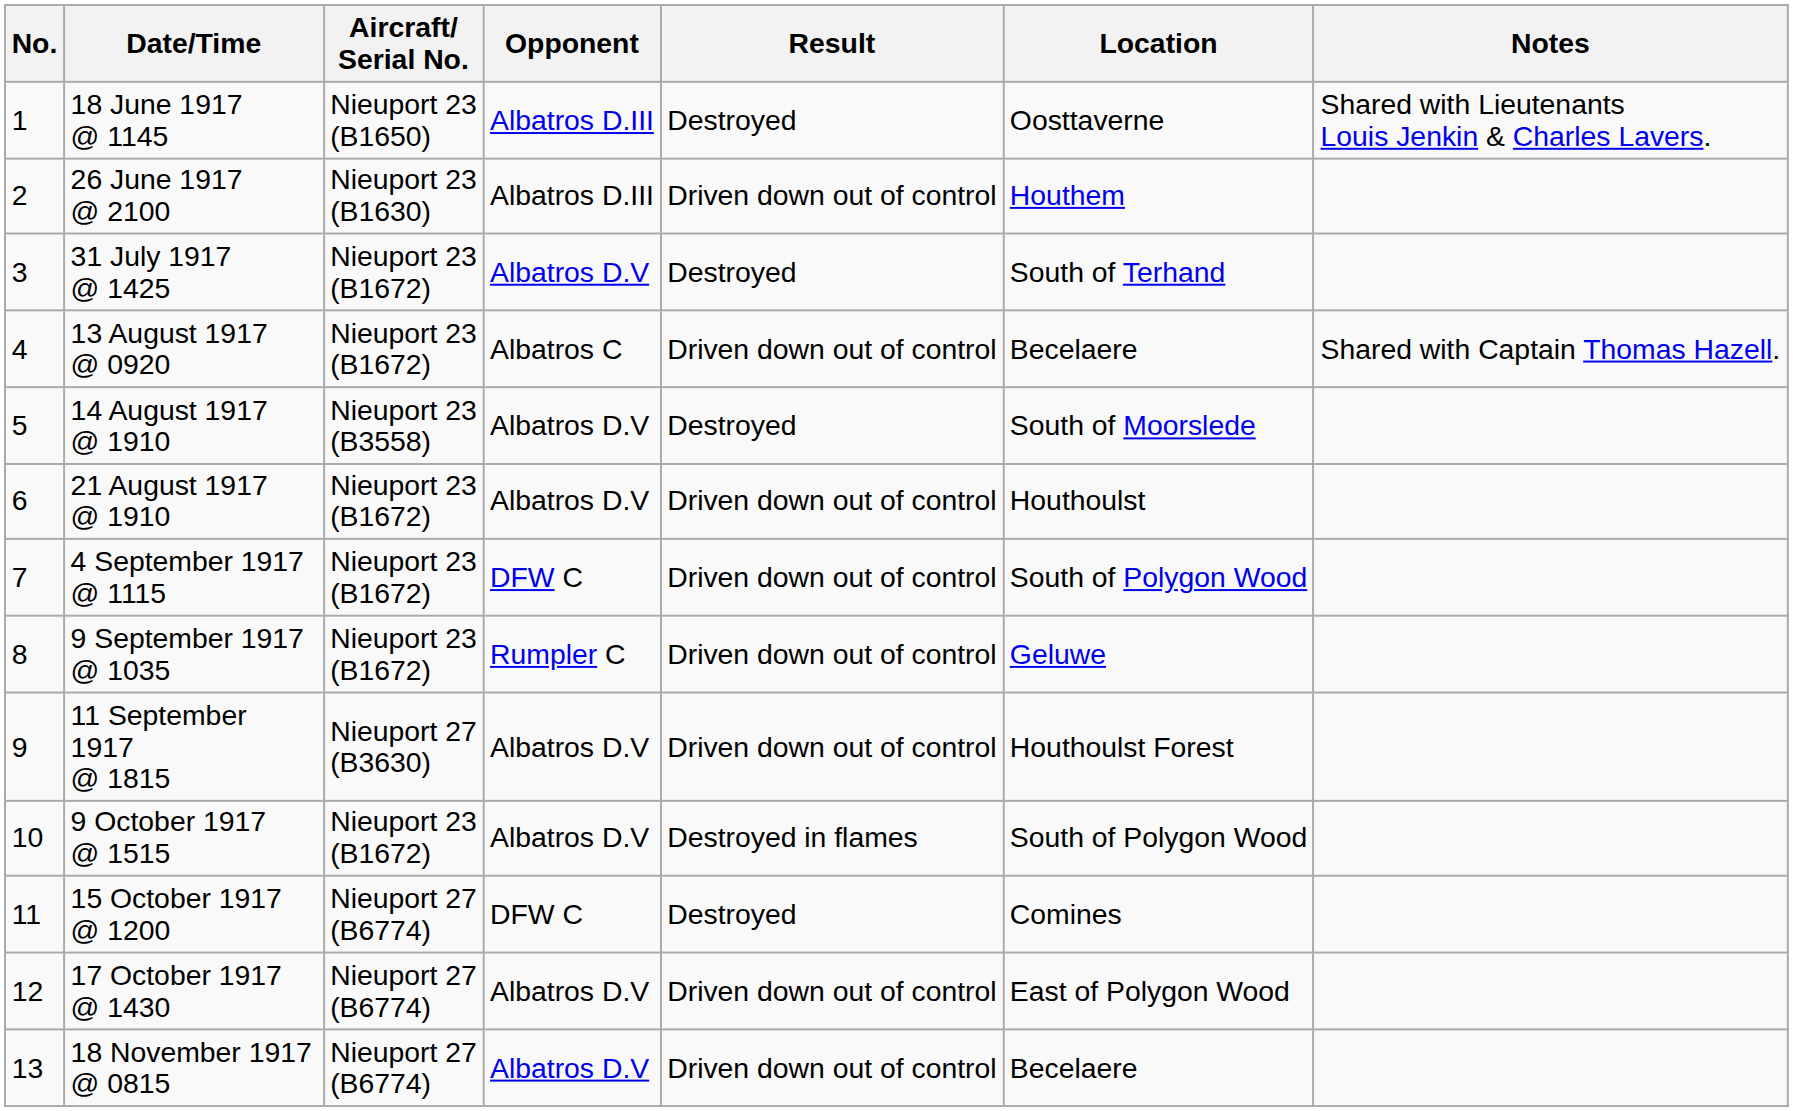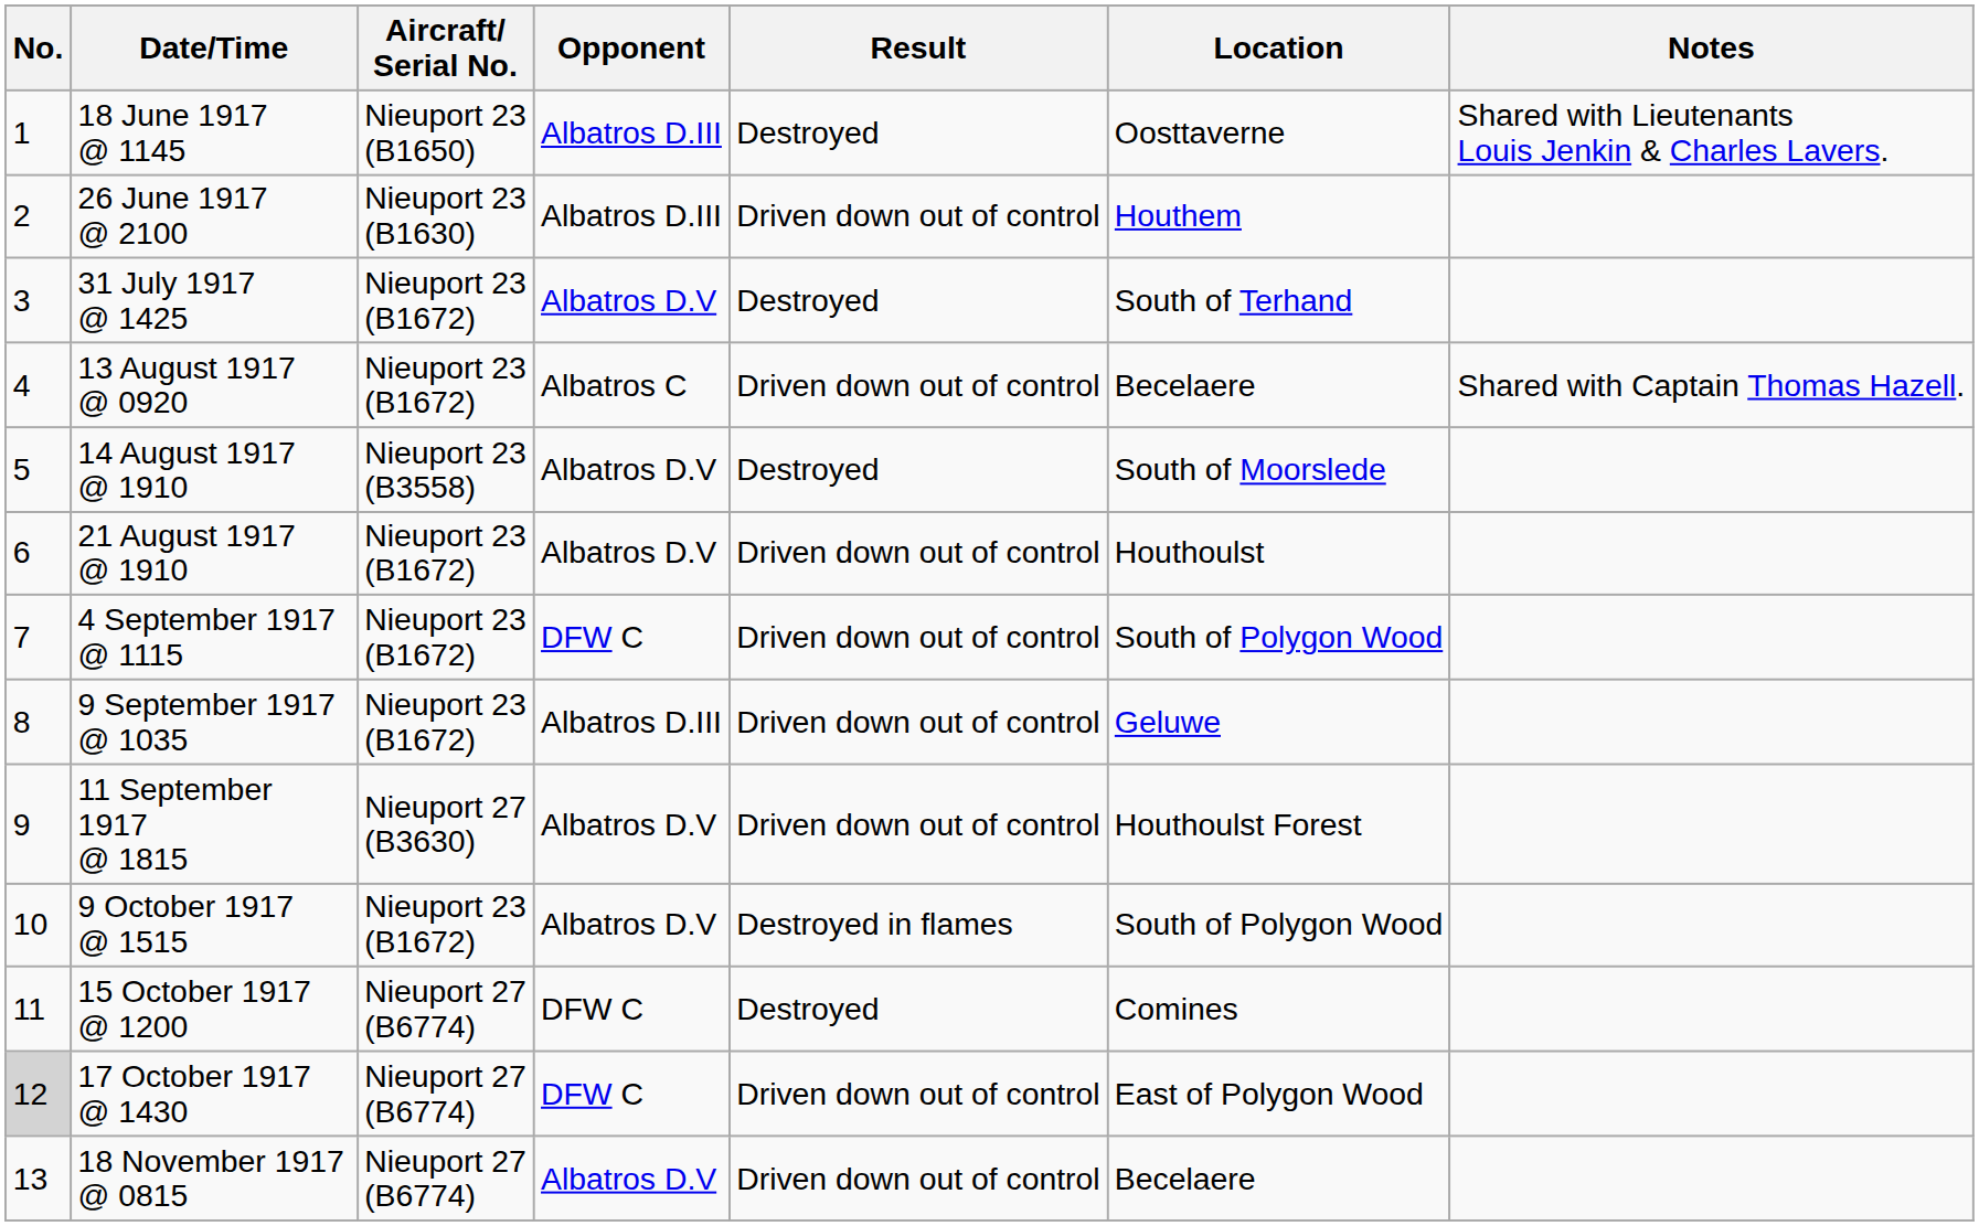 <table class="wikitable" style="font-size:90%;">
 <tr>
 </tr>
 <tr>
 <th>No.</th>
 <th width="125">Date/Time</th>
 <th>Aircraft/<br>Serial No.</th>
 <th>Opponent</th>
 <th>Result</th>
 <th>Location</th>
 <th>Notes</th>
 </tr>
 <tr>
 <td>1</td>
 <td>18 June 1917<br>@ 1145</td>
 <td>Nieuport 23<br>(B1650)</td>
 <td><a href='#'>Albatros D.III</a></td>
 <td>Destroyed</td>
 <td>Oosttaverne</td>
 <td>Shared with Lieutenants<br><a href='#'>Louis Jenkin</a> & <a href='#'>Charles Lavers</a>.</td>
 </tr>
 <tr>
 <td>2</td>
 <td>26 June 1917<br>@ 2100</td>
 <td>Nieuport 23<br>(B1630)</td>
 <td>Albatros D.III</td>
 <td>Driven down out of control</td>
 <td><a href='#'>Houthem</a></td>
 <td></td>
 </tr>
 <tr>
 <td>3</td>
 <td>31 July 1917<br>@ 1425</td>
 <td>Nieuport 23<br>(B1672)</td>
 <td><a href='#'>Albatros D.V</a></td>
 <td>Destroyed</td>
 <td>South of <a href='#'>Terhand</a></td>
 <td></td>
 </tr>
 <tr>
 <td>4</td>
 <td>13 August 1917<br>@ 0920</td>
 <td>Nieuport 23<br>(B1672)</td>
 <td>Albatros C</td>
 <td>Driven down out of control</td>
 <td>Becelaere</td>
 <td>Shared with Captain <a href='#'>Thomas Hazell</a>.</td>
 </tr>
 <tr>
 <td>5</td>
 <td>14 August 1917<br>@ 1910</td>
 <td>Nieuport 23<br>(B3558)</td>
 <td>Albatros D.V</td>
 <td>Destroyed</td>
 <td>South of <a href='#'>Moorslede</a></td>
 <td></td>
 </tr>
 <tr>
 <td>6</td>
 <td>21 August 1917<br>@ 1910</td>
 <td>Nieuport 23<br>(B1672)</td>
 <td>Albatros D.V</td>
 <td>Driven down out of control</td>
 <td>Houthoulst</td>
 <td></td>
 </tr>
 <tr>
 <td>7</td>
 <td>4 September 1917<br>@ 1115</td>
 <td>Nieuport 23<br>(B1672)</td>
 <td><a href='#'>DFW</a> C</td>
 <td>Driven down out of control</td>
 <td>South of <a href='#'>Polygon Wood</a></td>
 <td></td>
 </tr>
 <tr>
 <td>8</td>
 <td>9 September 1917<br>@ 1035</td>
 <td>Nieuport 23<br>(B1672)</td>
-<td><a href='#'>Rumpler</a> C</td>
+<td>Albatros D.III</td>
 <td>Driven down out of control</td>
 <td><a href='#'>Geluwe</a></td>
 <td></td>
 </tr>
 <tr>
 <td>9</td>
 <td>11 September 1917<br>@ 1815</td>
 <td>Nieuport 27<br>(B3630)</td>
 <td>Albatros D.V</td>
 <td>Driven down out of control</td>
 <td>Houthoulst Forest</td>
 <td></td>
 </tr>
 <tr>
 <td>10</td>
 <td>9 October 1917<br>@ 1515</td>
 <td>Nieuport 23<br>(B1672)</td>
 <td>Albatros D.V</td>
 <td>Destroyed in flames</td>
 <td>South of Polygon Wood</td>
 <td></td>
 </tr>
 <tr>
 <td>11</td>
 <td>15 October 1917<br>@ 1200</td>
 <td>Nieuport 27<br>(B6774)</td>
 <td>DFW C</td>
 <td>Destroyed</td>
 <td>Comines</td>
 <td></td>
 </tr>
 <tr>
-<td>12</td>
+<td style="background: lightgrey;">12</td>
 <td>17 October 1917<br>@ 1430</td>
 <td>Nieuport 27<br>(B6774)</td>
-<td>Albatros D.V</td>
+<td><a href='#'>DFW</a> C</td>
 <td>Driven down out of control</td>
 <td>East of Polygon Wood</td>
 <td></td>
 </tr>
 <tr>
 <td>13</td>
 <td>18 November 1917<br>@ 0815</td>
 <td>Nieuport 27<br>(B6774)</td>
 <td><a href='#'>Albatros D.V</a></td>
 <td>Driven down out of control</td>
 <td>Becelaere</td>
 <td></td>
 </tr>
 <tr>
 </tr>
 </table>
